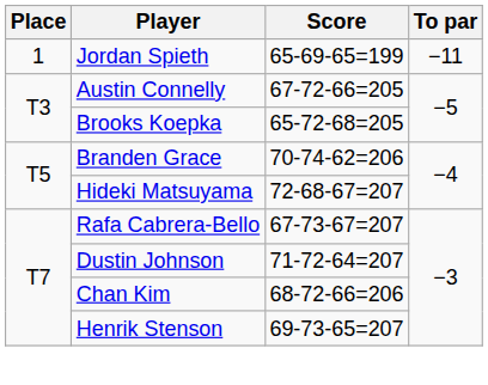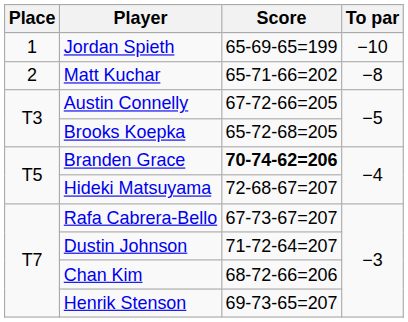 <table class="wikitable">
 <tr>
 <th>Place</th>
 <th>Player</th>
 <th>Score</th>
 <th>To par</th>
 </tr>
 <tr>
 <td align=center>1</td>
 <td> <a href='#'>Jordan Spieth</a></td>
 <td>65-69-65=199</td>
-<td align=center>−11</td>
+<td align=center>−10</td>
+</tr>
+<tr>
+<td align=center>2</td>
+<td> <a href='#'>Matt Kuchar</a></td>
+<td>65-71-66=202</td>
+<td align=center>−8</td>
 </tr>
 <tr>
 <td rowspan=2 align=center>T3</td>
 <td> <a href='#'>Austin Connelly</a></td>
 <td>67-72-66=205</td>
 <td rowspan=2 align=center>−5</td>
 </tr>
 <tr>
 <td> <a href='#'>Brooks Koepka</a></td>
 <td>65-72-68=205</td>
 </tr>
 <tr>
 <td rowspan=2 align=center>T5</td>
 <td> <a href='#'>Branden Grace</a></td>
-<td>70-74-62=206</td>
+<td><strong>70-74-62=206</strong></td>
 <td rowspan=2 align=center>−4</td>
 </tr>
 <tr>
 <td> <a href='#'>Hideki Matsuyama</a></td>
 <td>72-68-67=207</td>
 </tr>
 <tr>
 <td rowspan=4 align=center>T7</td>
 <td> <a href='#'>Rafa Cabrera-Bello</a></td>
 <td>67-73-67=207</td>
 <td rowspan=4 align=center>−3</td>
 </tr>
 <tr>
 <td> <a href='#'>Dustin Johnson</a></td>
 <td>71-72-64=207</td>
 </tr>
 <tr>
 <td> <a href='#'>Chan Kim</a></td>
 <td>68-72-66=206</td>
 </tr>
 <tr>
 <td> <a href='#'>Henrik Stenson</a></td>
 <td>69-73-65=207</td>
 </tr>
 </table>
